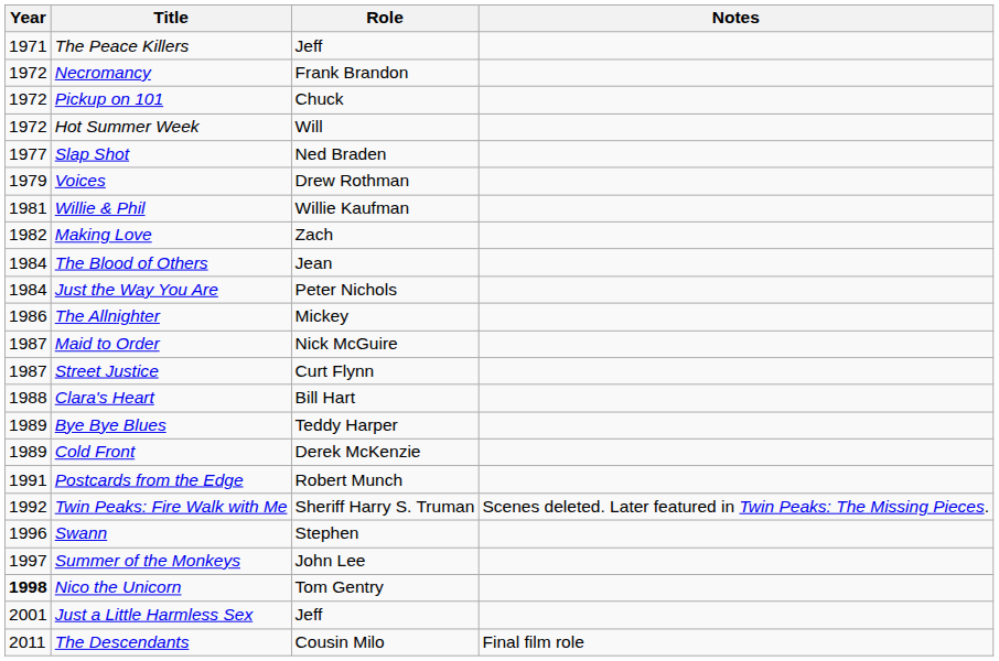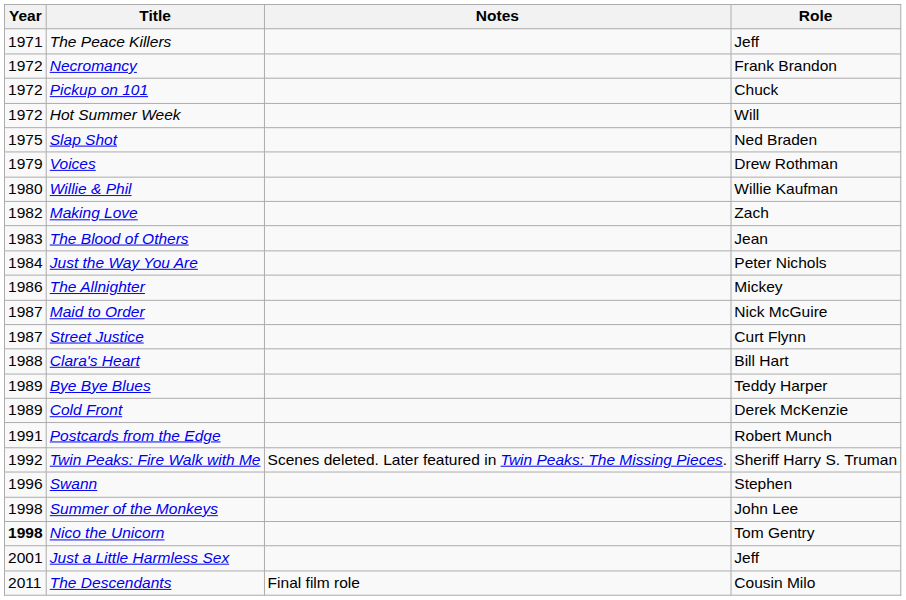 <table class="wikitable sortable">
 <tr>
 <th>Year</th>
 <th>Title</th>
+<th class="unsortable">Notes</th>
 <th>Role</th>
-<th class="unsortable">Notes</th>
 </tr>
 <tr>
 <td>1971</td>
 <td data-sort-value="Peace Killers, The"><em>The Peace Killers</em></td>
+<td></td>
 <td>Jeff</td>
-<td></td>
 </tr>
 <tr>
 <td>1972</td>
 <td><em><a href='#'>Necromancy</a></em></td>
+<td></td>
 <td>Frank Brandon</td>
-<td></td>
 </tr>
 <tr>
 <td>1972</td>
 <td><em><a href='#'>Pickup on 101</a></em></td>
+<td></td>
 <td>Chuck</td>
-<td></td>
 </tr>
 <tr>
 <td>1972</td>
 <td><em>Hot Summer Week</em></td>
+<td></td>
 <td>Will</td>
-<td></td>
 </tr>
 <tr>
-<td>1977</td>
+<td>1975</td>
 <td><em><a href='#'>Slap Shot</a></em></td>
+<td></td>
 <td>Ned Braden</td>
-<td></td>
 </tr>
 <tr>
 <td>1979</td>
 <td><em><a href='#'>Voices</a></em></td>
+<td></td>
 <td>Drew Rothman</td>
-<td></td>
 </tr>
 <tr>
-<td>1981</td>
+<td>1980</td>
 <td><em><a href='#'>Willie & Phil</a></em></td>
+<td></td>
 <td>Willie Kaufman</td>
-<td></td>
 </tr>
 <tr>
 <td>1982</td>
 <td><em><a href='#'>Making Love</a></em></td>
+<td></td>
 <td>Zach</td>
-<td></td>
 </tr>
 <tr>
-<td>1984</td>
+<td>1983</td>
 <td data-sort-value="Blood of Others, The"><em><a href='#'>The Blood of Others</a></em></td>
+<td></td>
 <td>Jean</td>
-<td></td>
 </tr>
 <tr>
 <td>1984</td>
 <td><em><a href='#'>Just the Way You Are</a></em></td>
+<td></td>
 <td>Peter Nichols</td>
-<td></td>
 </tr>
 <tr>
 <td>1986</td>
 <td data-sort-value="Allnighter, The"><em><a href='#'>The Allnighter</a></em></td>
+<td></td>
 <td>Mickey</td>
-<td></td>
 </tr>
 <tr>
 <td>1987</td>
 <td><em><a href='#'>Maid to Order</a></em></td>
+<td></td>
 <td>Nick McGuire</td>
-<td></td>
 </tr>
 <tr>
 <td>1987</td>
 <td><em><a href='#'>Street Justice</a></em></td>
+<td></td>
 <td>Curt Flynn</td>
-<td></td>
 </tr>
 <tr>
 <td>1988</td>
 <td><em><a href='#'>Clara's Heart</a></em></td>
+<td></td>
 <td>Bill Hart</td>
-<td></td>
 </tr>
 <tr>
 <td>1989</td>
 <td><em><a href='#'>Bye Bye Blues</a></em></td>
+<td></td>
 <td>Teddy Harper</td>
-<td></td>
 </tr>
 <tr>
 <td>1989</td>
 <td><em><a href='#'>Cold Front</a></em></td>
+<td></td>
 <td>Derek McKenzie</td>
-<td></td>
 </tr>
 <tr>
 <td>1991</td>
 <td><em><a href='#'>Postcards from the Edge</a></em></td>
+<td></td>
 <td>Robert Munch</td>
-<td></td>
 </tr>
 <tr>
 <td>1992</td>
 <td><em><a href='#'>Twin Peaks: Fire Walk with Me</a></em></td>
+<td>Scenes deleted. Later featured in <em><a href='#'>Twin Peaks: The Missing Pieces</a></em>.</td>
 <td>Sheriff Harry S. Truman</td>
-<td>Scenes deleted. Later featured in <em><a href='#'>Twin Peaks: The Missing Pieces</a></em>.</td>
 </tr>
 <tr>
 <td>1996</td>
 <td><em><a href='#'>Swann</a></em></td>
+<td></td>
 <td>Stephen</td>
-<td></td>
 </tr>
 <tr>
-<td>1997</td>
+<td>1998</td>
 <td><em><a href='#'>Summer of the Monkeys</a></em></td>
+<td></td>
 <td>John Lee</td>
-<td></td>
 </tr>
 <tr>
 <td><strong>1998</strong></td>
 <td><em><a href='#'>Nico the Unicorn</a></em></td>
+<td></td>
 <td>Tom Gentry</td>
-<td></td>
 </tr>
 <tr>
 <td>2001</td>
 <td><em><a href='#'>Just a Little Harmless Sex</a></em></td>
+<td></td>
 <td>Jeff</td>
-<td></td>
 </tr>
 <tr>
 <td>2011</td>
 <td data-sort-value="Descendants, The"><em><a href='#'>The Descendants</a></em></td>
+<td>Final film role</td>
 <td>Cousin Milo</td>
-<td>Final film role</td>
 </tr>
 </table>
